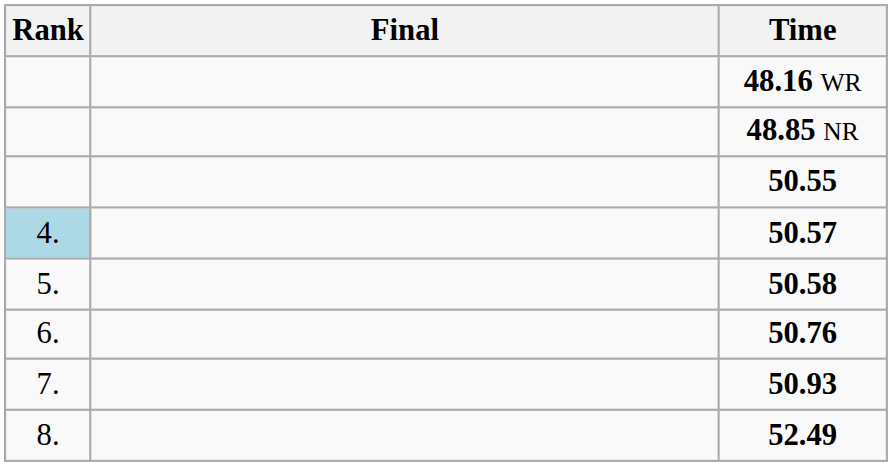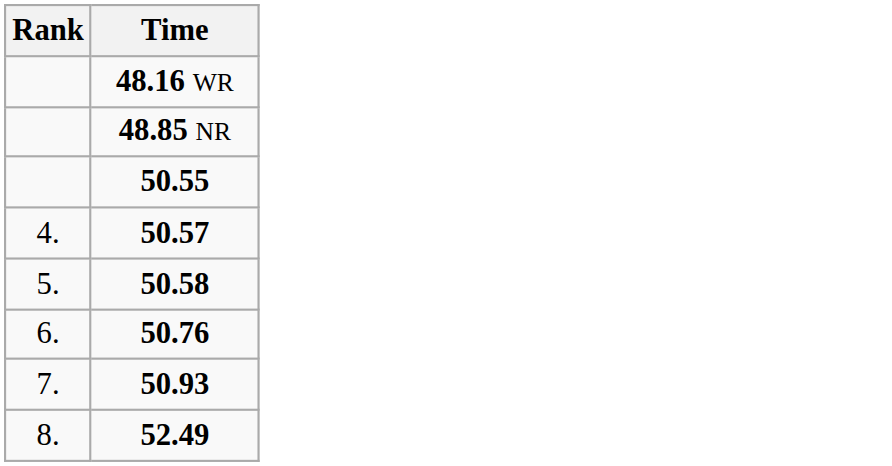 <table class="wikitable" style="border-collapse: collapse; font-size: 90%;">
 <tr>
 <th>Rank</th>
-<th style="width: 20em">Final</th>
 <th style="width: 5em">Time</th>
 </tr>
 <tr>
 <td align="center"></td>
-<td></td>
 <td align="center"><strong>48.16</strong> <small>WR</small></td>
 </tr>
 <tr>
 <td align="center"></td>
-<td></td>
 <td align="center"><strong>48.85</strong> <small>NR</small></td>
 </tr>
 <tr>
 <td align="center"></td>
-<td></td>
 <td align="center"><strong>50.55</strong></td>
 </tr>
 <tr>
-<td align="center" style="background: lightblue;">4.</td>
-<td></td>
+<td align="center">4.</td>
 <td align="center"><strong>50.57</strong></td>
 </tr>
 <tr>
 <td align="center">5.</td>
-<td></td>
 <td align="center"><strong>50.58</strong></td>
 </tr>
 <tr>
 <td align="center">6.</td>
-<td></td>
 <td align="center"><strong>50.76</strong></td>
 </tr>
 <tr>
 <td align="center">7.</td>
-<td></td>
 <td align="center"><strong>50.93</strong></td>
 </tr>
 <tr>
 <td align="center">8.</td>
-<td></td>
 <td align="center"><strong>52.49</strong></td>
 </tr>
 </table>
